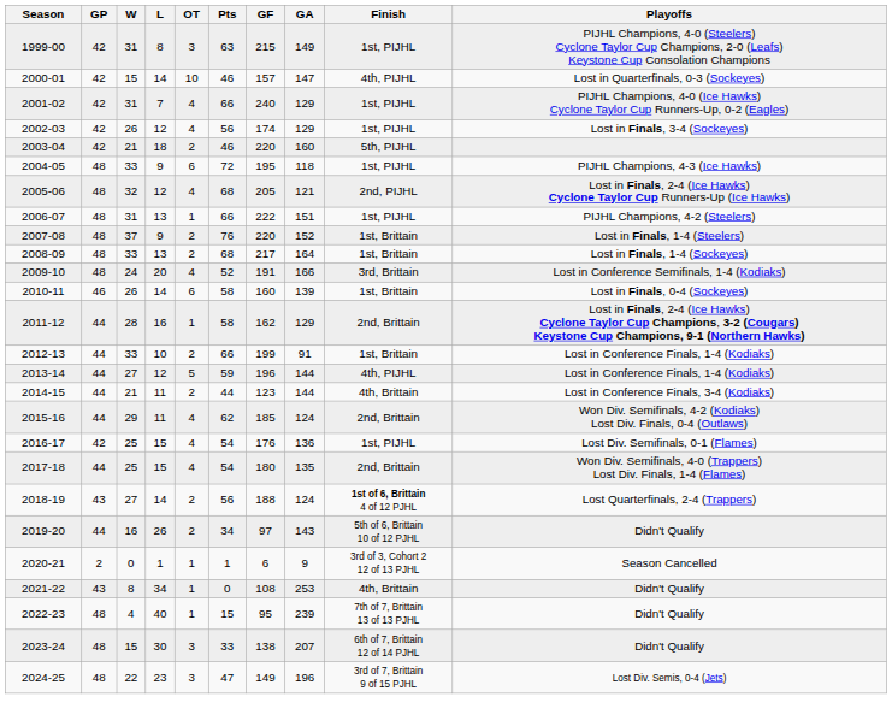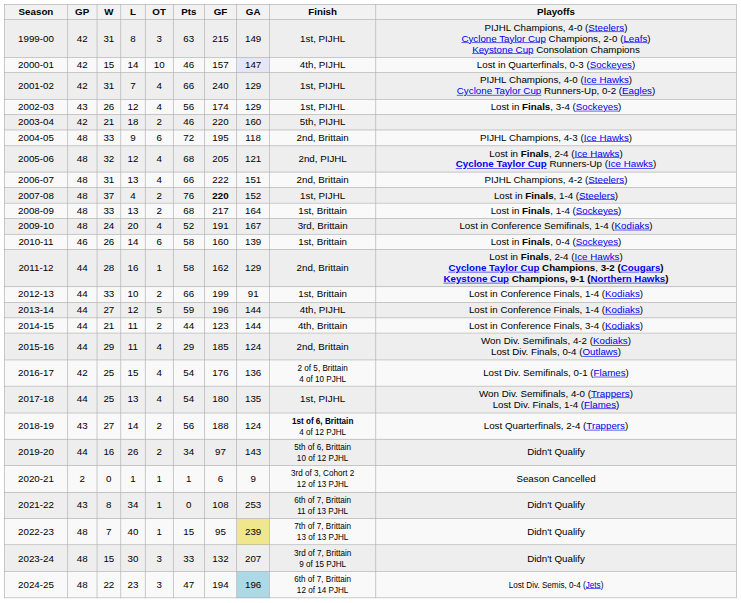 <table class="wikitable" width="95%">
 <tr>
 <th>Season</th>
 <th>GP</th>
 <th>W</th>
 <th>L</th>
 <th>OT</th>
 <th>Pts</th>
 <th>GF</th>
 <th>GA</th>
 <th>Finish</th>
 <th>Playoffs</th>
 </tr>
 <tr align="center" style="background:#eee;">
 <td>1999-00</td>
 <td>42</td>
 <td>31</td>
 <td>8</td>
 <td>3</td>
 <td>63</td>
 <td>215</td>
 <td>149</td>
 <td>1st, PIJHL</td>
 <td>PIJHL Champions, 4-0 (<a href='#'>Steelers</a>)<br><a href='#'>Cyclone Taylor Cup</a> Champions, 2-0 (<a href='#'>Leafs</a>)<br><a href='#'>Keystone Cup</a> Consolation Champions</td>
 </tr>
 <tr align="center">
 <td>2000-01</td>
 <td>42</td>
 <td>15</td>
 <td>14</td>
 <td>10</td>
 <td>46</td>
 <td>157</td>
-<td>147</td>
+<td style="background: lavender;">147</td>
 <td>4th, PIJHL</td>
 <td>Lost in Quarterfinals, 0-3 (<a href='#'>Sockeyes</a>)</td>
 </tr>
 <tr align="center" style="background:#eee;">
 <td>2001-02</td>
 <td>42</td>
 <td>31</td>
 <td>7</td>
 <td>4</td>
 <td>66</td>
 <td>240</td>
 <td>129</td>
 <td>1st, PIJHL</td>
 <td>PIJHL Champions, 4-0 (<a href='#'>Ice Hawks</a>)<br><a href='#'>Cyclone Taylor Cup</a> Runners-Up, 0-2 (<a href='#'>Eagles</a>)</td>
 </tr>
 <tr align="center">
 <td>2002-03</td>
-<td>42</td>
+<td>43</td>
 <td>26</td>
 <td>12</td>
 <td>4</td>
 <td>56</td>
 <td>174</td>
 <td>129</td>
 <td>1st, PIJHL</td>
 <td>Lost in <strong>Finals</strong>, 3-4 (<a href='#'>Sockeyes</a>)</td>
 </tr>
 <tr align="center" style="background:#eee;">
 <td>2003-04</td>
 <td>42</td>
 <td>21</td>
 <td>18</td>
 <td>2</td>
 <td>46</td>
 <td>220</td>
 <td>160</td>
 <td>5th, PIJHL</td>
 <td></td>
 </tr>
 <tr align="center">
 <td>2004-05</td>
 <td>48</td>
 <td>33</td>
 <td>9</td>
 <td>6</td>
 <td>72</td>
 <td>195</td>
 <td>118</td>
-<td>1st, PIJHL</td>
+<td>2nd, Brittain</td>
 <td>PIJHL Champions, 4-3 (<a href='#'>Ice Hawks</a>)</td>
 </tr>
 <tr align="center" style="background:#eee;">
 <td>2005-06</td>
 <td>48</td>
 <td>32</td>
 <td>12</td>
 <td>4</td>
 <td>68</td>
 <td>205</td>
 <td>121</td>
 <td>2nd, PIJHL</td>
 <td>Lost in <strong>Finals</strong>, 2-4 (<a href='#'>Ice Hawks</a>)<br><strong><a href='#'>Cyclone Taylor Cup</a></strong> Runners-Up (<a href='#'>Ice Hawks</a>)</td>
 </tr>
 <tr align="center">
 <td>2006-07</td>
 <td>48</td>
 <td>31</td>
 <td>13</td>
-<td>1</td>
+<td>4</td>
 <td>66</td>
 <td>222</td>
 <td>151</td>
-<td>1st, PIJHL</td>
+<td>2nd, Brittain</td>
 <td>PIJHL Champions, 4-2 (<a href='#'>Steelers</a>)</td>
 </tr>
 <tr align="center" style="background:#eee;">
 <td>2007-08</td>
 <td>48</td>
 <td>37</td>
-<td>9</td>
+<td>4</td>
 <td>2</td>
 <td>76</td>
-<td>220</td>
+<td><strong>220</strong></td>
 <td>152</td>
-<td>1st, Brittain</td>
+<td>1st, PIJHL</td>
 <td>Lost in <strong>Finals</strong>, 1-4 (<a href='#'>Steelers</a>)</td>
 </tr>
 <tr align="center">
 <td>2008-09</td>
 <td>48</td>
 <td>33</td>
 <td>13</td>
 <td>2</td>
 <td>68</td>
 <td>217</td>
 <td>164</td>
 <td>1st, Brittain</td>
 <td>Lost in <strong>Finals</strong>, 1-4 (<a href='#'>Sockeyes</a>)</td>
 </tr>
 <tr align="center" style="background:#eee;">
 <td>2009-10</td>
 <td>48</td>
 <td>24</td>
 <td>20</td>
 <td>4</td>
 <td>52</td>
 <td>191</td>
-<td>166</td>
+<td>167</td>
 <td>3rd, Brittain</td>
 <td>Lost in Conference Semifinals, 1-4 (<a href='#'>Kodiaks</a>)</td>
 </tr>
 <tr align="center">
 <td>2010-11</td>
 <td>46</td>
 <td>26</td>
 <td>14</td>
 <td>6</td>
 <td>58</td>
 <td>160</td>
 <td>139</td>
 <td>1st, Brittain</td>
 <td>Lost in <strong>Finals</strong>, 0-4 (<a href='#'>Sockeyes</a>)</td>
 </tr>
 <tr align="center" style="background:#eee;">
 <td>2011-12</td>
 <td>44</td>
 <td>28</td>
 <td>16</td>
 <td>1</td>
 <td>58</td>
 <td>162</td>
 <td>129</td>
 <td>2nd, Brittain</td>
 <td>Lost in <strong>Finals</strong>, 2-4 (<a href='#'>Ice Hawks</a>)<br><strong><a href='#'>Cyclone Taylor Cup</a> Champions</strong>, <strong>3-2 (<a href='#'>Cougars</a>)</strong><br><strong><a href='#'>Keystone Cup</a> Champions, 9-1 (<a href='#'>Northern Hawks</a>)</strong></td>
 </tr>
 <tr align="center">
 <td>2012-13</td>
 <td>44</td>
 <td>33</td>
 <td>10</td>
 <td>2</td>
 <td>66</td>
 <td>199</td>
 <td>91</td>
 <td>1st, Brittain</td>
 <td>Lost in Conference Finals, 1-4 (<a href='#'>Kodiaks</a>)</td>
 </tr>
 <tr align="center" style="background:#eee;">
 <td>2013-14</td>
 <td>44</td>
 <td>27</td>
 <td>12</td>
 <td>5</td>
 <td>59</td>
 <td>196</td>
 <td>144</td>
 <td>4th, PIJHL</td>
 <td>Lost in Conference Finals, 1-4 (<a href='#'>Kodiaks</a>)</td>
 </tr>
 <tr align="center">
 <td>2014-15</td>
 <td>44</td>
 <td>21</td>
 <td>11</td>
 <td>2</td>
 <td>44</td>
 <td>123</td>
 <td>144</td>
 <td>4th, Brittain</td>
 <td>Lost in Conference Finals, 3-4 (<a href='#'>Kodiaks</a>)</td>
 </tr>
 <tr align="center" style="background:#eee;">
 <td>2015-16</td>
 <td>44</td>
 <td>29</td>
 <td>11</td>
 <td>4</td>
-<td>62</td>
+<td>29</td>
 <td>185</td>
 <td>124</td>
 <td>2nd, Brittain</td>
 <td>Won Div. Semifinals, 4-2 (<a href='#'>Kodiaks</a>)<br>Lost Div. Finals, 0-4 (<a href='#'>Outlaws</a>)</td>
 </tr>
 <tr align="center">
 <td>2016-17</td>
 <td>42</td>
 <td>25</td>
 <td>15</td>
 <td>4</td>
 <td>54</td>
 <td>176</td>
 <td>136</td>
-<td>1st, PIJHL</td>
+<td><small>2 of 5, Brittain<br>4 of 10 PJHL</small></td>
 <td>Lost Div. Semifinals, 0-1 (<a href='#'>Flames</a>)</td>
 </tr>
 <tr align="center" style="background:#eee;">
 <td>2017-18</td>
 <td>44</td>
 <td>25</td>
-<td>15</td>
+<td>13</td>
 <td>4</td>
 <td>54</td>
 <td>180</td>
 <td>135</td>
-<td>2nd, Brittain</td>
+<td>1st, PIJHL</td>
 <td>Won Div. Semifinals, 4-0 (<a href='#'>Trappers</a>)<br>Lost Div. Finals, 1-4 (<a href='#'>Flames</a>)</td>
 </tr>
 <tr align="center">
 <td>2018-19</td>
 <td>43</td>
 <td>27</td>
 <td>14</td>
 <td>2</td>
 <td>56</td>
 <td>188</td>
 <td>124</td>
 <td><small><strong>1st of 6, Brittain</strong><br>4 of 12 PJHL</small></td>
 <td>Lost Quarterfinals, 2-4 (<a href='#'>Trappers</a>)</td>
 </tr>
 <tr align="center" style="background:#eee;">
 <td>2019-20</td>
 <td>44</td>
 <td>16</td>
 <td>26</td>
 <td>2</td>
 <td>34</td>
 <td>97</td>
 <td>143</td>
 <td><small>5th of 6, Brittain<br>10 of 12 PJHL</small></td>
 <td>Didn't Qualify</td>
 </tr>
 <tr align="center">
 <td>2020-21</td>
 <td>2</td>
 <td>0</td>
 <td>1</td>
 <td>1</td>
 <td>1</td>
 <td>6</td>
 <td>9</td>
 <td><small>3rd of 3, Cohort 2<br>12 of 13 PJHL</small></td>
 <td>Season Cancelled</td>
 </tr>
 <tr align="center" style="background:#eee;">
 <td>2021-22</td>
 <td>43</td>
 <td>8</td>
 <td>34</td>
 <td>1</td>
 <td>0</td>
 <td>108</td>
 <td>253</td>
-<td>4th, Brittain</td>
+<td><small>6th of 7, Brittain<br>11 of 13 PJHL</small></td>
 <td>Didn't Qualify</td>
 </tr>
 <tr align="center">
 <td>2022-23</td>
 <td>48</td>
-<td>4</td>
+<td>7</td>
 <td>40</td>
 <td>1</td>
 <td>15</td>
 <td>95</td>
-<td>239</td>
+<td style="background: khaki;">239</td>
 <td><small>7th of 7, Brittain<br>13 of 13 PJHL</small></td>
 <td>Didn't Qualify</td>
 </tr>
 <tr align="center" style="background:#eee;">
 <td>2023-24</td>
 <td>48</td>
 <td>15</td>
 <td>30</td>
 <td>3</td>
 <td>33</td>
-<td>138</td>
+<td>132</td>
 <td>207</td>
-<td><small>6th of 7, Brittain<br>12 of 14 PJHL</small></td>
+<td><small>3rd of 7, Brittain<br>9 of 15 PJHL</small></td>
 <td>Didn't Qualify</td>
 </tr>
 <tr align="center">
 <td>2024-25</td>
 <td>48</td>
 <td>22</td>
 <td>23</td>
 <td>3</td>
 <td>47</td>
-<td>149</td>
-<td>196</td>
-<td><small>3rd of 7, Brittain<br>9 of 15 PJHL</small></td>
+<td>194</td>
+<td style="background: lightblue;">196</td>
+<td><small>6th of 7, Brittain<br>12 of 14 PJHL</small></td>
 <td><small>Lost Div. Semis, 0-4 (<a href='#'>Jets</a>)</small></td>
 </tr>
 </table>
